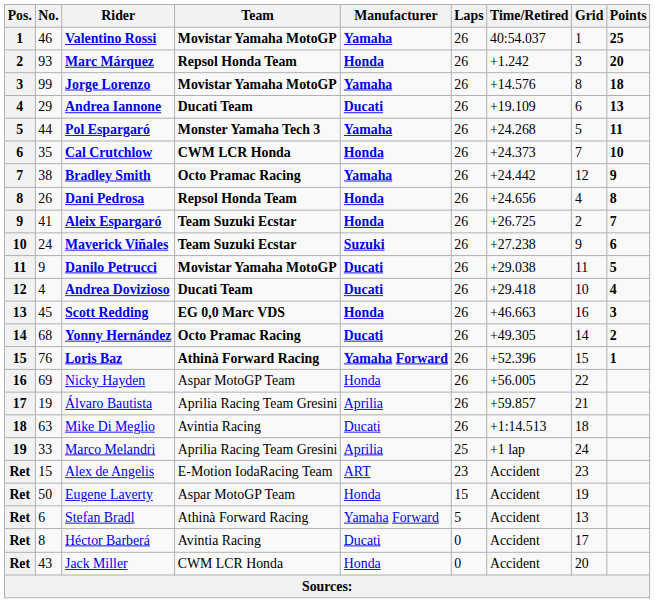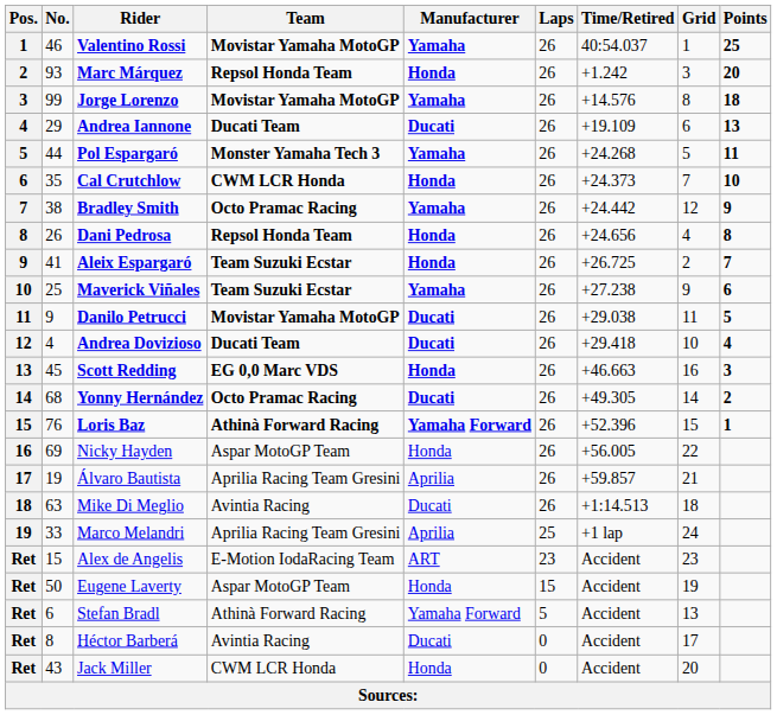 <table class="wikitable" style="font-size: 95%;">
 <tr>
 <th>Pos.</th>
 <th>No.</th>
 <th>Rider</th>
 <th>Team</th>
 <th>Manufacturer</th>
 <th>Laps</th>
 <th>Time/Retired</th>
 <th>Grid</th>
 <th>Points</th>
 </tr>
 <tr>
 <th>1</th>
 <td>46</td>
 <td> <strong><a href='#'>Valentino Rossi</a></strong></td>
 <td><strong>Movistar Yamaha MotoGP</strong></td>
 <td><strong><a href='#'>Yamaha</a></strong></td>
 <td>26</td>
 <td>40:54.037</td>
 <td>1</td>
 <td><strong>25</strong></td>
 </tr>
 <tr>
 <th>2</th>
 <td>93</td>
 <td> <strong><a href='#'>Marc Márquez</a></strong></td>
 <td><strong>Repsol Honda Team</strong></td>
 <td><strong><a href='#'>Honda</a></strong></td>
 <td>26</td>
 <td>+1.242</td>
 <td>3</td>
 <td><strong>20</strong></td>
 </tr>
 <tr>
 <th>3</th>
 <td>99</td>
 <td> <strong><a href='#'>Jorge Lorenzo</a></strong></td>
 <td><strong>Movistar Yamaha MotoGP</strong></td>
 <td><strong><a href='#'>Yamaha</a></strong></td>
 <td>26</td>
 <td>+14.576</td>
 <td>8</td>
 <td><strong>18</strong></td>
 </tr>
 <tr>
 <th>4</th>
 <td>29</td>
 <td> <strong><a href='#'>Andrea Iannone</a></strong></td>
 <td><strong>Ducati Team</strong></td>
 <td><strong><a href='#'>Ducati</a></strong></td>
 <td>26</td>
 <td>+19.109</td>
 <td>6</td>
 <td><strong>13</strong></td>
 </tr>
 <tr>
 <th>5</th>
 <td>44</td>
 <td> <strong><a href='#'>Pol Espargaró</a></strong></td>
 <td><strong>Monster Yamaha Tech 3</strong></td>
 <td><strong><a href='#'>Yamaha</a></strong></td>
 <td>26</td>
 <td>+24.268</td>
 <td>5</td>
 <td><strong>11</strong></td>
 </tr>
 <tr>
 <th>6</th>
 <td>35</td>
 <td> <strong><a href='#'>Cal Crutchlow</a></strong></td>
 <td><strong>CWM LCR Honda</strong></td>
 <td><strong><a href='#'>Honda</a></strong></td>
 <td>26</td>
 <td>+24.373</td>
 <td>7</td>
 <td><strong>10</strong></td>
 </tr>
 <tr>
 <th>7</th>
 <td>38</td>
 <td> <strong><a href='#'>Bradley Smith</a></strong></td>
 <td><strong>Octo Pramac Racing</strong></td>
 <td><strong><a href='#'>Yamaha</a></strong></td>
 <td>26</td>
 <td>+24.442</td>
 <td>12</td>
 <td><strong>9</strong></td>
 </tr>
 <tr>
 <th>8</th>
 <td>26</td>
 <td> <strong><a href='#'>Dani Pedrosa</a></strong></td>
 <td><strong>Repsol Honda Team</strong></td>
 <td><strong><a href='#'>Honda</a></strong></td>
 <td>26</td>
 <td>+24.656</td>
 <td>4</td>
 <td><strong>8</strong></td>
 </tr>
 <tr>
 <th>9</th>
 <td>41</td>
 <td> <strong><a href='#'>Aleix Espargaró</a></strong></td>
 <td><strong>Team Suzuki Ecstar</strong></td>
 <td><strong><a href='#'>Honda</a></strong></td>
 <td>26</td>
 <td>+26.725</td>
 <td>2</td>
 <td><strong>7</strong></td>
 </tr>
 <tr>
 <th>10</th>
-<td>24</td>
+<td>25</td>
 <td> <strong><a href='#'>Maverick Viñales</a></strong></td>
 <td><strong>Team Suzuki Ecstar</strong></td>
-<td><strong><a href='#'>Suzuki</a></strong></td>
+<td><strong><a href='#'>Yamaha</a></strong></td>
 <td>26</td>
 <td>+27.238</td>
 <td>9</td>
 <td><strong>6</strong></td>
 </tr>
 <tr>
 <th>11</th>
 <td>9</td>
 <td> <strong><a href='#'>Danilo Petrucci</a></strong></td>
 <td><strong>Movistar Yamaha MotoGP</strong></td>
 <td><strong><a href='#'>Ducati</a></strong></td>
 <td>26</td>
 <td>+29.038</td>
 <td>11</td>
 <td><strong>5</strong></td>
 </tr>
 <tr>
 <th>12</th>
 <td>4</td>
 <td> <strong><a href='#'>Andrea Dovizioso</a></strong></td>
 <td><strong>Ducati Team</strong></td>
 <td><strong><a href='#'>Ducati</a></strong></td>
 <td>26</td>
 <td>+29.418</td>
 <td>10</td>
 <td><strong>4</strong></td>
 </tr>
 <tr>
 <th>13</th>
 <td>45</td>
 <td> <strong><a href='#'>Scott Redding</a></strong></td>
 <td><strong>EG 0,0 Marc VDS</strong></td>
 <td><strong><a href='#'>Honda</a></strong></td>
 <td>26</td>
 <td>+46.663</td>
 <td>16</td>
 <td><strong>3</strong></td>
 </tr>
 <tr>
 <th>14</th>
 <td>68</td>
 <td> <strong><a href='#'>Yonny Hernández</a></strong></td>
 <td><strong>Octo Pramac Racing</strong></td>
 <td><strong><a href='#'>Ducati</a></strong></td>
 <td>26</td>
 <td>+49.305</td>
 <td>14</td>
 <td><strong>2</strong></td>
 </tr>
 <tr>
 <th>15</th>
 <td>76</td>
 <td> <strong><a href='#'>Loris Baz</a></strong></td>
 <td><strong>Athinà Forward Racing</strong></td>
 <td><strong><a href='#'>Yamaha</a> <a href='#'>Forward</a></strong></td>
 <td>26</td>
 <td>+52.396</td>
 <td>15</td>
 <td><strong>1</strong></td>
 </tr>
 <tr>
 <th>16</th>
 <td>69</td>
 <td> <a href='#'>Nicky Hayden</a></td>
 <td>Aspar MotoGP Team</td>
 <td><a href='#'>Honda</a></td>
 <td>26</td>
 <td>+56.005</td>
 <td>22</td>
 <td></td>
 </tr>
 <tr>
 <th>17</th>
 <td>19</td>
 <td> <a href='#'>Álvaro Bautista</a></td>
 <td>Aprilia Racing Team Gresini</td>
 <td><a href='#'>Aprilia</a></td>
 <td>26</td>
 <td>+59.857</td>
 <td>21</td>
 <td></td>
 </tr>
 <tr>
 <th>18</th>
 <td>63</td>
 <td> <a href='#'>Mike Di Meglio</a></td>
 <td>Avintia Racing</td>
 <td><a href='#'>Ducati</a></td>
 <td>26</td>
 <td>+1:14.513</td>
 <td>18</td>
 <td></td>
 </tr>
 <tr>
 <th>19</th>
 <td>33</td>
 <td> <a href='#'>Marco Melandri</a></td>
 <td>Aprilia Racing Team Gresini</td>
 <td><a href='#'>Aprilia</a></td>
 <td>25</td>
 <td>+1 lap</td>
 <td>24</td>
 <td></td>
 </tr>
 <tr>
 <th>Ret</th>
 <td>15</td>
 <td> <a href='#'>Alex de Angelis</a></td>
 <td>E-Motion IodaRacing Team</td>
 <td><a href='#'>ART</a></td>
 <td>23</td>
 <td>Accident</td>
 <td>23</td>
 <td></td>
 </tr>
 <tr>
 <th>Ret</th>
 <td>50</td>
 <td> <a href='#'>Eugene Laverty</a></td>
 <td>Aspar MotoGP Team</td>
 <td><a href='#'>Honda</a></td>
 <td>15</td>
 <td>Accident</td>
 <td>19</td>
 <td></td>
 </tr>
 <tr>
 <th>Ret</th>
 <td>6</td>
 <td> <a href='#'>Stefan Bradl</a></td>
 <td>Athinà Forward Racing</td>
 <td><a href='#'>Yamaha</a> <a href='#'>Forward</a></td>
 <td>5</td>
 <td>Accident</td>
 <td>13</td>
 <td></td>
 </tr>
 <tr>
 <th>Ret</th>
 <td>8</td>
 <td> <a href='#'>Héctor Barberá</a></td>
 <td>Avintia Racing</td>
 <td><a href='#'>Ducati</a></td>
 <td>0</td>
 <td>Accident</td>
 <td>17</td>
 <td></td>
 </tr>
 <tr>
 <th>Ret</th>
 <td>43</td>
 <td> <a href='#'>Jack Miller</a></td>
 <td>CWM LCR Honda</td>
 <td><a href='#'>Honda</a></td>
 <td>0</td>
 <td>Accident</td>
 <td>20</td>
 <td></td>
 </tr>
 <tr>
 <th colspan=9>Sources: </th>
 </tr>
 </table>
